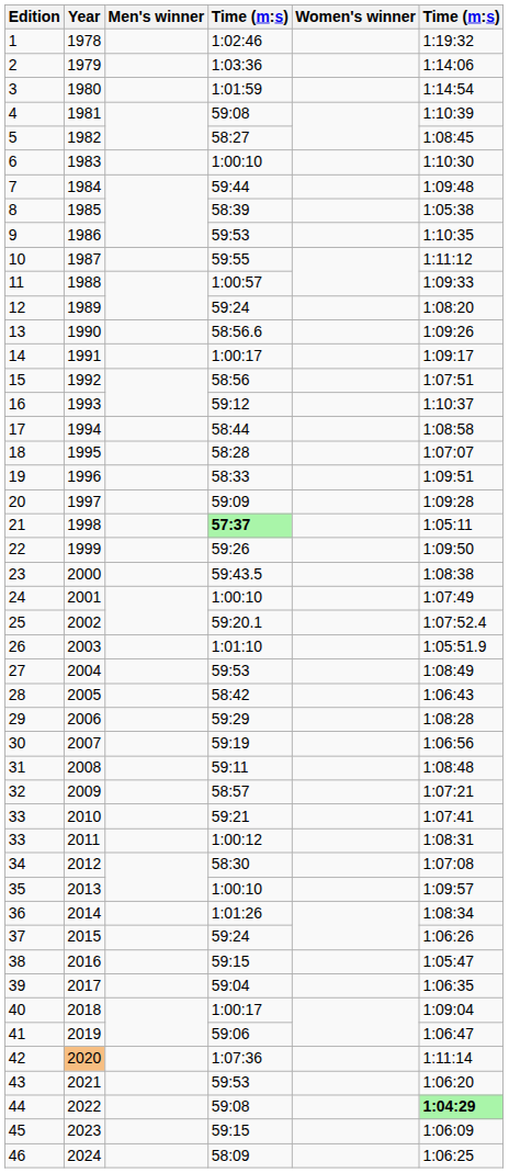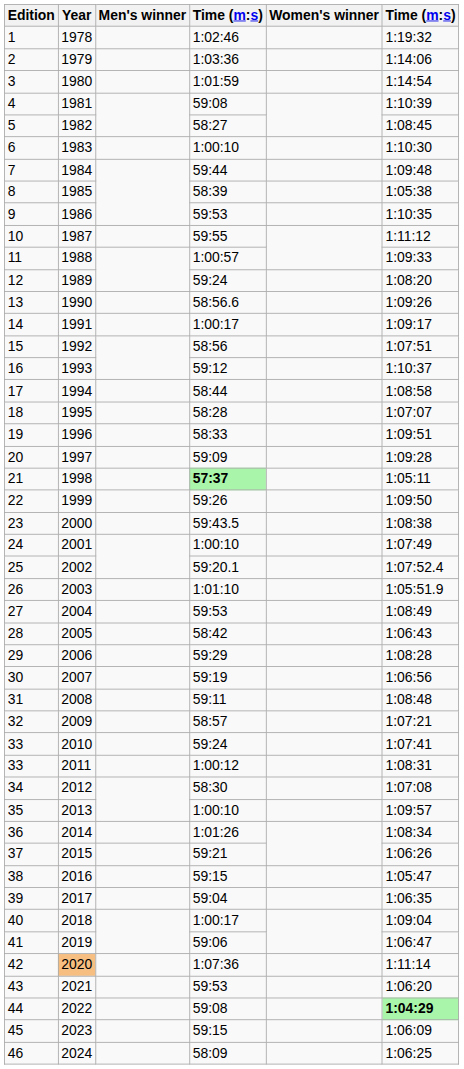 <table class="wikitable sortable">
 <tr>
 <th class="unsortable">Edition</th>
 <th>Year</th>
 <th class="unsortable">Men's winner</th>
 <th>Time (<a href='#'>m</a>:<a href='#'>s</a>)</th>
 <th class="unsortable">Women's winner</th>
 <th>Time (<a href='#'>m</a>:<a href='#'>s</a>)</th>
 </tr>
 <tr>
 <td>1</td>
 <td>1978</td>
 <td></td>
 <td>1:02:46</td>
 <td></td>
 <td>1:19:32</td>
 </tr>
 <tr>
 <td>2</td>
 <td>1979</td>
 <td></td>
 <td>1:03:36</td>
 <td></td>
 <td>1:14:06</td>
 </tr>
 <tr>
 <td>3</td>
 <td>1980</td>
 <td align="left"></td>
 <td>1:01:59</td>
 <td align="left"></td>
 <td>1:14:54</td>
 </tr>
 <tr>
 <td>4</td>
 <td>1981</td>
 <td rowspan="2" align="left"></td>
 <td>59:08</td>
 <td rowspan="2" align="left"></td>
 <td>1:10:39</td>
 </tr>
 <tr>
 <td>5</td>
 <td>1982</td>
 <td>58:27</td>
 <td>1:08:45</td>
 </tr>
 <tr>
 <td>6</td>
 <td>1983</td>
 <td align="left"></td>
 <td>1:00:10</td>
 <td align="left"></td>
 <td>1:10:30</td>
 </tr>
 <tr>
 <td>7</td>
 <td>1984</td>
 <td rowspan="3" align="left"></td>
 <td>59:44</td>
 <td align="left"></td>
 <td>1:09:48</td>
 </tr>
 <tr>
 <td>8</td>
 <td>1985</td>
 <td>58:39</td>
 <td align="left"></td>
 <td>1:05:38</td>
 </tr>
 <tr>
 <td>9</td>
 <td>1986</td>
 <td>59:53</td>
 <td align="left"></td>
 <td>1:10:35</td>
 </tr>
 <tr>
 <td>10</td>
 <td>1987</td>
 <td align="left"></td>
 <td>59:55</td>
 <td rowspan="2"></td>
 <td>1:11:12</td>
 </tr>
 <tr>
 <td>11</td>
 <td>1988</td>
 <td rowspan="2" align="left"></td>
 <td>1:00:57</td>
 <td>1:09:33</td>
 </tr>
 <tr>
 <td>12</td>
 <td>1989</td>
 <td>59:24</td>
 <td align="left"></td>
 <td>1:08:20</td>
 </tr>
 <tr>
 <td>13</td>
 <td>1990</td>
 <td align="left"></td>
 <td>58:56.6</td>
 <td align="left"></td>
 <td>1:09:26</td>
 </tr>
 <tr>
 <td>14</td>
 <td>1991</td>
 <td align="left"></td>
 <td>1:00:17</td>
 <td align="left"></td>
 <td>1:09:17</td>
 </tr>
 <tr>
 <td>15</td>
 <td>1992</td>
 <td rowspan="2" align="left"></td>
 <td>58:56</td>
 <td align="left"></td>
 <td>1:07:51</td>
 </tr>
 <tr>
 <td>16</td>
 <td>1993</td>
 <td>59:12</td>
 <td align="left"></td>
 <td>1:10:37</td>
 </tr>
 <tr>
 <td>17</td>
 <td>1994</td>
 <td align="left"></td>
 <td>58:44</td>
 <td align="left"></td>
 <td>1:08:58</td>
 </tr>
 <tr>
 <td>18</td>
 <td>1995</td>
 <td align="left"></td>
 <td>58:28</td>
 <td align="left"></td>
 <td>1:07:07</td>
 </tr>
 <tr>
 <td>19</td>
 <td>1996</td>
 <td align="left"></td>
 <td>58:33</td>
 <td align="left"></td>
 <td>1:09:51</td>
 </tr>
 <tr>
 <td>20</td>
 <td>1997</td>
 <td align="left"></td>
 <td>59:09</td>
 <td align="left"></td>
 <td>1:09:28</td>
 </tr>
 <tr>
 <td>21</td>
 <td>1998</td>
 <td align="left"></td>
 <td style="background:#a9f5a9;"><strong>57:37</strong></td>
 <td align="left"></td>
 <td>1:05:11</td>
 </tr>
 <tr>
 <td>22</td>
 <td>1999</td>
 <td align="left"></td>
 <td>59:26</td>
 <td align="left"></td>
 <td>1:09:50</td>
 </tr>
 <tr>
 <td>23</td>
 <td>2000</td>
 <td align="left"></td>
 <td>59:43.5</td>
 <td></td>
 <td>1:08:38</td>
 </tr>
 <tr>
 <td>24</td>
 <td>2001</td>
 <td rowspan="2" align="left"></td>
 <td>1:00:10</td>
 <td align="left"></td>
 <td>1:07:49</td>
 </tr>
 <tr>
 <td>25</td>
 <td>2002</td>
 <td>59:20.1</td>
 <td align="left"></td>
 <td>1:07:52.4</td>
 </tr>
 <tr>
 <td>26</td>
 <td>2003</td>
 <td></td>
 <td>1:01:10</td>
 <td align="left"></td>
 <td>1:05:51.9</td>
 </tr>
 <tr>
 <td>27</td>
 <td>2004</td>
 <td align="left"></td>
 <td>59:53</td>
 <td align="left"></td>
 <td>1:08:49</td>
 </tr>
 <tr>
 <td>28</td>
 <td>2005</td>
 <td></td>
 <td>58:42</td>
 <td align="left"></td>
 <td>1:06:43</td>
 </tr>
 <tr>
 <td>29</td>
 <td>2006</td>
 <td align="left"></td>
 <td>59:29</td>
 <td align="left"></td>
 <td>1:08:28</td>
 </tr>
 <tr>
 <td>30</td>
 <td>2007</td>
 <td align="left"></td>
 <td>59:19</td>
 <td align="left"></td>
 <td>1:06:56</td>
 </tr>
 <tr>
 <td>31</td>
 <td>2008</td>
 <td align="left"></td>
 <td>59:11</td>
 <td align="left"></td>
 <td>1:08:48</td>
 </tr>
 <tr>
 <td>32</td>
 <td>2009</td>
 <td align="left"></td>
 <td>58:57</td>
 <td align="left"></td>
 <td>1:07:21</td>
 </tr>
 <tr>
 <td>33</td>
 <td>2010</td>
 <td align="left"></td>
-<td>59:21</td>
+<td>59:24</td>
 <td align="left"></td>
 <td>1:07:41</td>
 </tr>
 <tr>
 <td>33</td>
 <td>2011</td>
 <td align="left"></td>
 <td>1:00:12</td>
 <td align="left"></td>
 <td>1:08:31</td>
 </tr>
 <tr>
 <td>34</td>
 <td>2012</td>
 <td rowspan="2" align="left"></td>
 <td>58:30</td>
 <td align="left"></td>
 <td>1:07:08</td>
 </tr>
 <tr>
 <td>35</td>
 <td>2013</td>
 <td>1:00:10</td>
 <td align="left"></td>
 <td>1:09:57</td>
 </tr>
 <tr>
 <td>36</td>
 <td>2014</td>
 <td align="left"></td>
 <td>1:01:26</td>
 <td rowspan="2" align="left"></td>
 <td>1:08:34</td>
 </tr>
 <tr>
 <td>37</td>
 <td>2015</td>
 <td align="left"></td>
-<td>59:24</td>
+<td>59:21</td>
 <td>1:06:26</td>
 </tr>
 <tr>
 <td>38</td>
 <td>2016</td>
 <td></td>
 <td>59:15</td>
 <td></td>
 <td>1:05:47</td>
 </tr>
 <tr>
 <td>39</td>
 <td>2017</td>
 <td></td>
 <td>59:04</td>
 <td align="left"></td>
 <td>1:06:35</td>
 </tr>
 <tr>
 <td>40</td>
 <td>2018</td>
 <td rowspan="2"></td>
 <td>1:00:17</td>
 <td rowspan="2" align="left"></td>
 <td>1:09:04</td>
 </tr>
 <tr>
 <td>41</td>
 <td>2019</td>
 <td>59:06</td>
 <td>1:06:47</td>
 </tr>
 <tr>
 <td>42</td>
 <td style="background:#f7be81;">2020</td>
 <td></td>
 <td>1:07:36</td>
 <td></td>
 <td>1:11:14</td>
 </tr>
 <tr>
 <td>43</td>
 <td>2021</td>
 <td align="left"></td>
 <td>59:53</td>
 <td align="left"></td>
 <td>1:06:20</td>
 </tr>
 <tr>
 <td>44</td>
 <td>2022</td>
 <td align="left"></td>
 <td>59:08</td>
 <td align="left"></td>
 <td style="background:#a9f5a9;"><strong>1:04:29</strong></td>
 </tr>
 <tr>
 <td>45</td>
 <td>2023</td>
 <td align="left"></td>
 <td>59:15</td>
 <td align="left"></td>
 <td>1:06:09</td>
 </tr>
 <tr>
 <td>46</td>
 <td>2024</td>
 <td align="left"></td>
 <td>58:09</td>
 <td align="left"></td>
 <td>1:06:25</td>
 </tr>
 </table>
